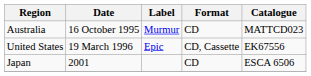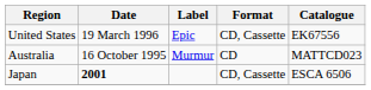 <table class="wikitable">
 <tr>
 <th>Region</th>
 <th>Date</th>
 <th>Label</th>
 <th>Format</th>
 <th>Catalogue</th>
 </tr>
 <tr>
+<td>United States</td>
+<td>19 March 1996</td>
+<td><a href='#'>Epic</a></td>
+<td>CD, Cassette</td>
+<td>EK67556</td>
+</tr>
+<tr>
 <td>Australia</td>
 <td>16 October 1995</td>
 <td><a href='#'>Murmur</a></td>
 <td>CD</td>
 <td>MATTCD023</td>
 </tr>
 <tr>
-<td>United States</td>
-<td>19 March 1996</td>
-<td><a href='#'>Epic</a></td>
+<td>Japan</td>
+<td><strong>2001</strong></td>
+<td></td>
 <td>CD, Cassette</td>
-<td>EK67556</td>
-</tr>
-<tr>
-<td>Japan</td>
-<td>2001</td>
-<td></td>
-<td>CD</td>
 <td>ESCA 6506</td>
 </tr>
 <tr>
 </tr>
 </table>
